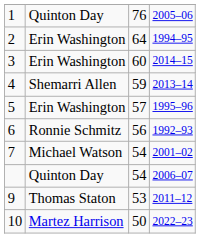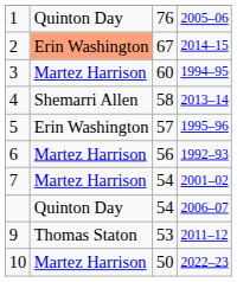 <table class="wikitable">
 <tr>
 </tr>
 <tr>
 <td>1</td>
 <td>Quinton Day</td>
 <td>76</td>
 <td style="font-size:80%;"><a href='#'>2005–06</a></td>
 </tr>
 <tr>
 <td>2</td>
-<td>Erin Washington</td>
-<td>64</td>
-<td style="font-size:80%;"><a href='#'>1994–95</a></td>
+<td style="background: lightsalmon;">Erin Washington</td>
+<td>67</td>
+<td style="font-size:80%;"><a href='#'>2014–15</a></td>
 </tr>
 <tr>
 <td>3</td>
-<td>Erin Washington</td>
+<td><a href='#'>Martez Harrison</a></td>
 <td>60</td>
-<td style="font-size:80%;"><a href='#'>2014–15</a></td>
+<td style="font-size:80%;"><a href='#'>1994–95</a></td>
 </tr>
 <tr>
 <td>4</td>
 <td>Shemarri Allen</td>
-<td>59</td>
+<td>58</td>
 <td style="font-size:80%;"><a href='#'>2013–14</a></td>
 </tr>
 <tr>
 <td>5</td>
 <td>Erin Washington</td>
 <td>57</td>
 <td style="font-size:80%;"><a href='#'>1995–96</a></td>
 </tr>
 <tr>
 <td>6</td>
-<td>Ronnie Schmitz</td>
+<td><a href='#'>Martez Harrison</a></td>
 <td>56</td>
 <td style="font-size:80%;"><a href='#'>1992–93</a></td>
 </tr>
 <tr>
 <td>7</td>
-<td>Michael Watson</td>
+<td><a href='#'>Martez Harrison</a></td>
 <td>54</td>
 <td style="font-size:80%;"><a href='#'>2001–02</a></td>
 </tr>
 <tr>
 <td></td>
 <td>Quinton Day</td>
 <td>54</td>
 <td style="font-size:80%;"><a href='#'>2006–07</a></td>
 </tr>
 <tr>
 <td>9</td>
 <td>Thomas Staton</td>
 <td>53</td>
 <td style="font-size:80%;"><a href='#'>2011–12</a></td>
 </tr>
 <tr>
 <td>10</td>
 <td><a href='#'>Martez Harrison</a></td>
 <td>50</td>
 <td style="font-size:80%;"><a href='#'>2022–23</a></td>
 </tr>
 </table>
